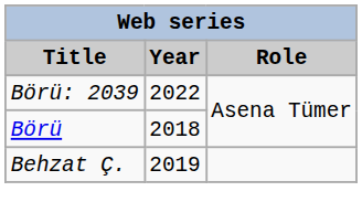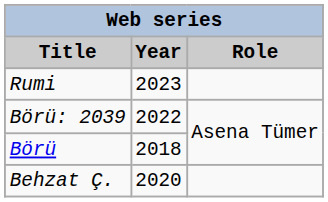 <table class="wikitable" style="font-size:80%">
 <tr>
 <th colspan="3" style="background:LightSteelBlue">Web series</th>
 </tr>
 <tr>
 <th style="background:#CCCCCC">Title</th>
 <th style="background:#CCCCCC">Year</th>
 <th style="background:#CCCCCC">Role</th>
+</tr>
+<tr>
+<td><em>Rumi</em></td>
+<td>2023</td>
+<td></td>
 </tr>
 <tr>
 <td><em>Börü: 2039</em></td>
 <td>2022</td>
 <td rowspan="2">Asena Tümer</td>
 </tr>
 <tr>
 <td><em><a href='#'>Börü</a></em></td>
 <td>2018</td>
 </tr>
 <tr>
 <td><em>Behzat Ç.</em></td>
-<td>2019</td>
+<td>2020</td>
 <td></td>
 </tr>
 </table>
